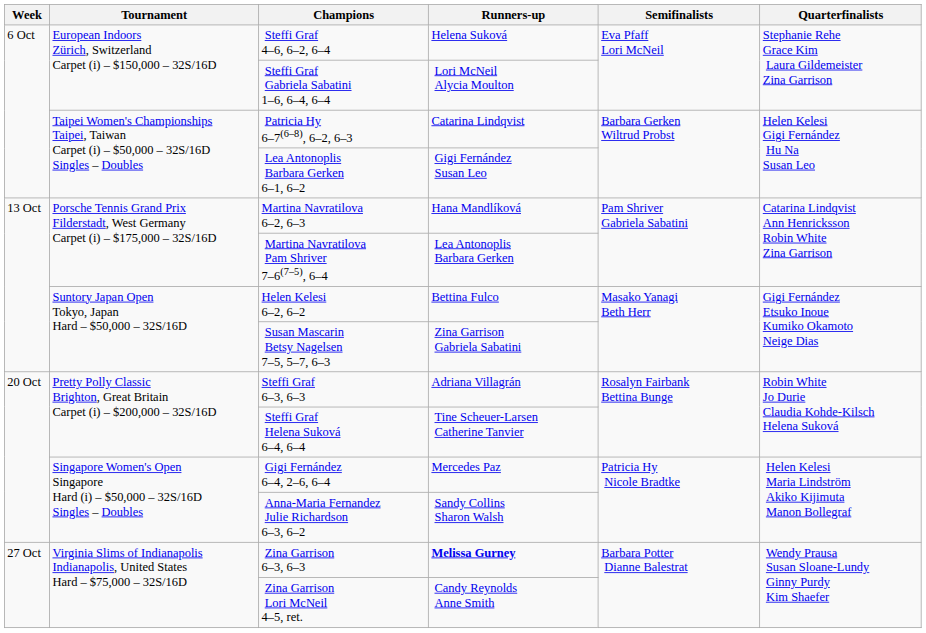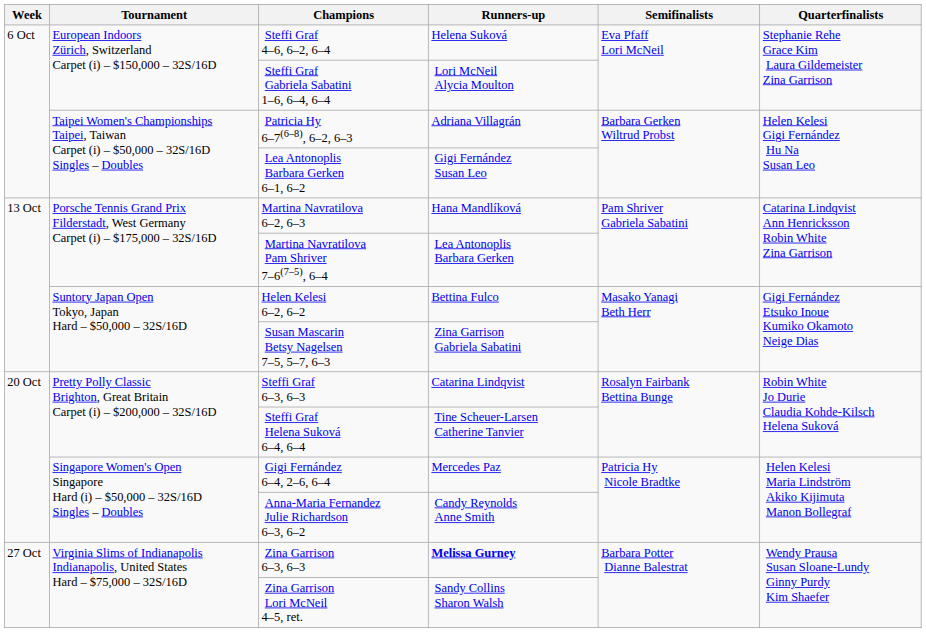 <table class=wikitable style=font-size:95%>
 <tr>
 <th style="width:48px;">Week</th>
 <th style="width:248px;">Tournament</th>
 <th style="width:200px;">Champions</th>
 <th style="width:200px;">Runners-up</th>
 <th style="width:190px;">Semifinalists</th>
 <th style="width:190px;">Quarterfinalists</th>
 </tr>
 <tr valign="top">
 <td rowspan=4>6 Oct</td>
 <td rowspan=2><a href='#'>European Indoors</a><br> <a href='#'>Zürich</a>, Switzerland<br>Carpet (i) – $150,000 – 32S/16D</td>
 <td> <a href='#'>Steffi Graf</a><br>4–6, 6–2, 6–4</td>
 <td> <a href='#'>Helena Suková</a></td>
 <td rowspan=2> <a href='#'>Eva Pfaff</a> <br> <a href='#'>Lori McNeil</a></td>
 <td rowspan=2> <a href='#'>Stephanie Rehe</a>  <br> <a href='#'>Grace Kim</a><br> <a href='#'>Laura Gildemeister</a> <br> <a href='#'>Zina Garrison</a></td>
 </tr>
 <tr valign="top">
 <td> <a href='#'>Steffi Graf</a><br> <a href='#'>Gabriela Sabatini</a><br>1–6, 6–4, 6–4</td>
 <td> <a href='#'>Lori McNeil</a><br> <a href='#'>Alycia Moulton</a></td>
 </tr>
 <tr valign="top">
 <td rowspan=2><a href='#'>Taipei Women's Championships</a><br> <a href='#'>Taipei</a>, Taiwan<br>Carpet (i) – $50,000 – 32S/16D <br><a href='#'>Singles</a> – <a href='#'>Doubles</a></td>
 <td> <a href='#'>Patricia Hy</a><br>6–7<sup>(6–8)</sup>, 6–2, 6–3</td>
-<td> <a href='#'>Catarina Lindqvist</a></td>
+<td> <a href='#'>Adriana Villagrán</a></td>
 <td rowspan=2> <a href='#'>Barbara Gerken</a> <br> <a href='#'>Wiltrud Probst</a></td>
 <td rowspan=2> <a href='#'>Helen Kelesi</a> <br> <a href='#'>Gigi Fernández</a><br> <a href='#'>Hu Na</a> <br> <a href='#'>Susan Leo</a></td>
 </tr>
 <tr valign="top">
 <td> <a href='#'>Lea Antonoplis</a><br> <a href='#'>Barbara Gerken</a><br>6–1, 6–2</td>
 <td> <a href='#'>Gigi Fernández</a><br> <a href='#'>Susan Leo</a></td>
 </tr>
 <tr valign=top>
 <td rowspan=4>13 Oct</td>
 <td rowspan=2><a href='#'>Porsche Tennis Grand Prix</a><br> <a href='#'>Filderstadt</a>, West Germany <br>Carpet (i) – $175,000 – 32S/16D</td>
 <td> <a href='#'>Martina Navratilova</a> <br>6–2, 6–3</td>
 <td> <a href='#'>Hana Mandlíková</a></td>
 <td rowspan=2> <a href='#'>Pam Shriver</a> <br> <a href='#'>Gabriela Sabatini</a> <br></td>
 <td rowspan=2> <a href='#'>Catarina Lindqvist</a> <br> <a href='#'>Ann Henricksson</a> <br>  <a href='#'>Robin White</a> <br> <a href='#'>Zina Garrison</a><br></td>
 </tr>
 <tr valign="top">
 <td> <a href='#'>Martina Navratilova</a><br> <a href='#'>Pam Shriver</a> <br>7–6<sup>(7–5)</sup>, 6–4</td>
 <td> <a href='#'>Lea Antonoplis</a><br> <a href='#'>Barbara Gerken</a></td>
 </tr>
 <tr valign="top">
 <td rowspan=2><a href='#'>Suntory Japan Open</a><br> Tokyo, Japan<br>Hard – $50,000 – 32S/16D</td>
 <td> <a href='#'>Helen Kelesi</a><br>6–2, 6–2</td>
 <td> <a href='#'>Bettina Fulco</a></td>
 <td rowspan=2> <a href='#'>Masako Yanagi</a> <br> <a href='#'>Beth Herr</a></td>
 <td rowspan=2> <a href='#'>Gigi Fernández</a>  <br> <a href='#'>Etsuko Inoue</a> <br> <a href='#'>Kumiko Okamoto</a> <br> <a href='#'>Neige Dias</a></td>
 </tr>
 <tr valign="top">
 <td> <a href='#'>Susan Mascarin</a><br> <a href='#'>Betsy Nagelsen</a><br>7–5, 5–7, 6–3</td>
 <td> <a href='#'>Zina Garrison</a><br> <a href='#'>Gabriela Sabatini</a></td>
 </tr>
 <tr valign=top>
 <td rowspan=4>20 Oct</td>
 <td rowspan=2><a href='#'>Pretty Polly Classic</a><br> <a href='#'>Brighton</a>, Great Britain<br>Carpet (i) – $200,000 – 32S/16D</td>
 <td> <a href='#'>Steffi Graf</a> <br>6–3, 6–3</td>
-<td> <a href='#'>Adriana Villagrán</a></td>
+<td> <a href='#'>Catarina Lindqvist</a></td>
 <td rowspan=2> <a href='#'>Rosalyn Fairbank</a>  <br> <a href='#'>Bettina Bunge</a> <br></td>
 <td rowspan=2> <a href='#'>Robin White</a> <br> <a href='#'>Jo Durie</a> <br>  <a href='#'>Claudia Kohde-Kilsch</a> <br> <a href='#'>Helena Suková</a></td>
 </tr>
 <tr valign="top">
 <td> <a href='#'>Steffi Graf</a><br> <a href='#'>Helena Suková</a> <br>6–4, 6–4</td>
 <td> <a href='#'>Tine Scheuer-Larsen</a><br> <a href='#'>Catherine Tanvier</a></td>
 </tr>
 <tr valign="top">
 <td rowspan=2><a href='#'>Singapore Women's Open</a><br> Singapore <br>Hard (i) – $50,000 – 32S/16D <br><a href='#'>Singles</a> – <a href='#'>Doubles</a></td>
 <td> <a href='#'>Gigi Fernández</a><br>6–4, 2–6, 6–4</td>
 <td> <a href='#'>Mercedes Paz</a></td>
 <td rowspan=2> <a href='#'>Patricia Hy</a><br> <a href='#'>Nicole Bradtke</a></td>
 <td rowspan=2> <a href='#'>Helen Kelesi</a><br> <a href='#'>Maria Lindström</a><br> <a href='#'>Akiko Kijimuta</a><br> <a href='#'>Manon Bollegraf</a></td>
 </tr>
 <tr valign="top">
 <td> <a href='#'>Anna-Maria Fernandez</a><br> <a href='#'>Julie Richardson</a><br>6–3, 6–2</td>
-<td> <a href='#'>Sandy Collins</a><br> <a href='#'>Sharon Walsh</a></td>
+<td> <a href='#'>Candy Reynolds</a><br> <a href='#'>Anne Smith</a></td>
 </tr>
 <tr valign="top">
 <td rowspan=2>27 Oct</td>
 <td rowspan=2><a href='#'>Virginia Slims of Indianapolis</a><br> <a href='#'>Indianapolis</a>, United States<br>Hard – $75,000 – 32S/16D</td>
 <td> <a href='#'>Zina Garrison</a><br>6–3, 6–3</td>
 <td><strong> <a href='#'>Melissa Gurney</a></strong></td>
 <td rowspan=2> <a href='#'>Barbara Potter</a><br> <a href='#'>Dianne Balestrat</a></td>
 <td rowspan=2> <a href='#'>Wendy Prausa</a><br> <a href='#'>Susan Sloane-Lundy</a><br> <a href='#'>Ginny Purdy</a><br> <a href='#'>Kim Shaefer</a></td>
 </tr>
 <tr valign="top">
 <td> <a href='#'>Zina Garrison</a><br> <a href='#'>Lori McNeil</a><br>4–5, ret.</td>
-<td> <a href='#'>Candy Reynolds</a><br> <a href='#'>Anne Smith</a></td>
+<td> <a href='#'>Sandy Collins</a><br> <a href='#'>Sharon Walsh</a></td>
 </tr>
 </table>
